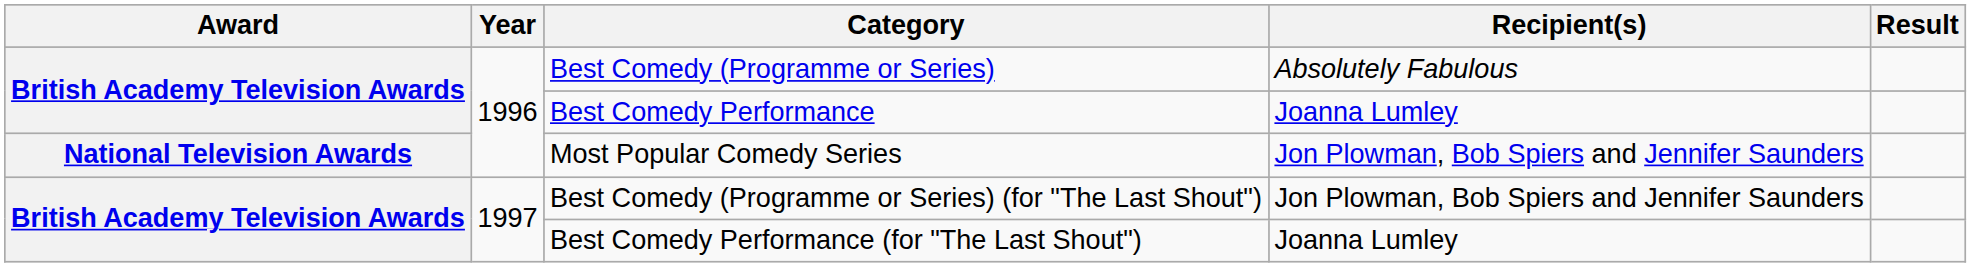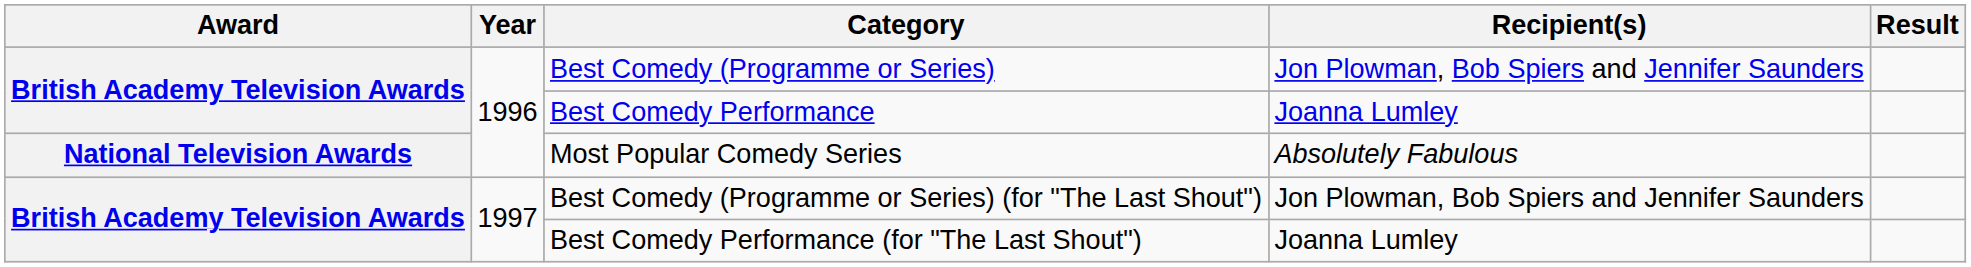 <table class="wikitable sortable plainrowheaders">
 <tr>
 <th scope="col">Award</th>
 <th scope="col">Year</th>
 <th scope="col">Category</th>
 <th scope="col">Recipient(s)</th>
 <th scope="col">Result</th>
 </tr>
 <tr>
 <th scope="row" rowspan="2"><a href='#'>British Academy Television Awards</a></th>
 <td rowspan="3">1996</td>
 <td><a href='#'>Best Comedy (Programme or Series)</a></td>
-<td><em>Absolutely Fabulous</em></td>
+<td><a href='#'>Jon Plowman</a>, <a href='#'>Bob Spiers</a> and <a href='#'>Jennifer Saunders</a></td>
 <td></td>
 </tr>
 <tr>
 <td><a href='#'>Best Comedy Performance</a></td>
 <td><a href='#'>Joanna Lumley</a></td>
 <td></td>
 </tr>
 <tr>
 <th scope="row"><a href='#'>National Television Awards</a></th>
 <td>Most Popular Comedy Series</td>
-<td><a href='#'>Jon Plowman</a>, <a href='#'>Bob Spiers</a> and <a href='#'>Jennifer Saunders</a></td>
+<td><em>Absolutely Fabulous</em></td>
 <td></td>
 </tr>
 <tr>
 <th scope="row" rowspan="2"><a href='#'>British Academy Television Awards</a></th>
 <td rowspan="3">1997</td>
 <td>Best Comedy (Programme or Series) (for "The Last Shout")</td>
 <td>Jon Plowman, Bob Spiers and Jennifer Saunders</td>
 <td></td>
 </tr>
 <tr>
 <td>Best Comedy Performance (for "The Last Shout")</td>
 <td>Joanna Lumley</td>
 <td></td>
 </tr>
 </table>
